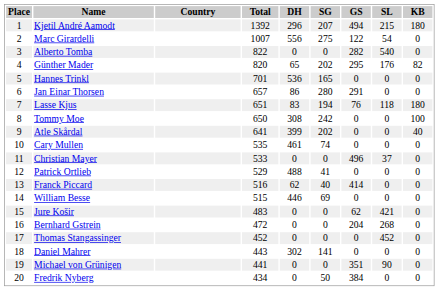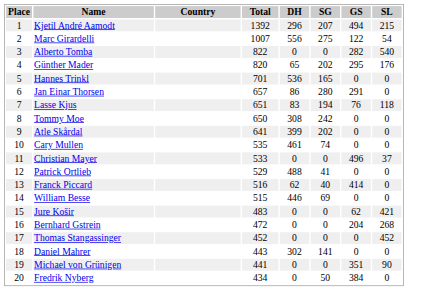 <table border="0" style="border: 1px solid #999; background-color:#FFFFFF; text-align:center; font-size:86%; line-height:15px;">
 <tr align="center" bgcolor="#CCCCCC">
 <th width=35>Place</th>
 <th width=170>Name</th>
 <th width=120>Country</th>
 <th width=50>Total</th>
 <th width=40>DH</th>
 <th width=40>SG</th>
 <th width=40>GS</th>
 <th width=40>SL</th>
-<th width=40>KB</th>
 </tr>
 <tr bgcolor="#EFEFEF">
 <td>1</td>
 <td align="left"><a href='#'>Kjetil André Aamodt</a></td>
 <td align="left"></td>
 <td>1392</td>
 <td>296</td>
 <td>207</td>
 <td>494</td>
 <td>215</td>
-<td>180</td>
 </tr>
 <tr>
 <td>2</td>
 <td align="left"><a href='#'>Marc Girardelli</a></td>
 <td align="left"></td>
 <td>1007</td>
 <td>556</td>
 <td>275</td>
 <td>122</td>
 <td>54</td>
-<td>0</td>
 </tr>
 <tr bgcolor="#EFEFEF">
 <td>3</td>
 <td align="left"><a href='#'>Alberto Tomba</a></td>
 <td align="left"></td>
 <td>822</td>
 <td>0</td>
 <td>0</td>
 <td>282</td>
 <td>540</td>
-<td>0</td>
 </tr>
 <tr>
 <td>4</td>
 <td align="left"><a href='#'>Günther Mader</a></td>
 <td align="left"></td>
 <td>820</td>
 <td>65</td>
 <td>202</td>
 <td>295</td>
 <td>176</td>
-<td>82</td>
 </tr>
 <tr bgcolor="#EFEFEF">
 <td>5</td>
 <td align="left"><a href='#'>Hannes Trinkl</a></td>
 <td align="left"></td>
 <td>701</td>
 <td>536</td>
 <td>165</td>
-<td>0</td>
 <td>0</td>
 <td>0</td>
 </tr>
 <tr>
 <td>6</td>
 <td align="left"><a href='#'>Jan Einar Thorsen</a></td>
 <td align="left"></td>
 <td>657</td>
 <td>86</td>
 <td>280</td>
 <td>291</td>
 <td>0</td>
-<td>0</td>
 </tr>
 <tr bgcolor="#EFEFEF">
 <td>7</td>
 <td align="left"><a href='#'>Lasse Kjus</a></td>
 <td align="left"></td>
 <td>651</td>
 <td>83</td>
 <td>194</td>
 <td>76</td>
 <td>118</td>
-<td>180</td>
 </tr>
 <tr>
 <td>8</td>
 <td align="left"><a href='#'>Tommy Moe</a></td>
 <td align="left"></td>
 <td>650</td>
 <td>308</td>
 <td>242</td>
 <td>0</td>
 <td>0</td>
-<td>100</td>
 </tr>
 <tr bgcolor="#EFEFEF">
 <td>9</td>
 <td align="left"><a href='#'>Atle Skårdal</a></td>
 <td align="left"></td>
 <td>641</td>
 <td>399</td>
 <td>202</td>
 <td>0</td>
 <td>0</td>
-<td>40</td>
 </tr>
 <tr>
 <td>10</td>
 <td align="left"><a href='#'>Cary Mullen</a></td>
 <td align="left"></td>
 <td>535</td>
 <td>461</td>
 <td>74</td>
-<td>0</td>
 <td>0</td>
 <td>0</td>
 </tr>
 <tr bgcolor="#EFEFEF">
 <td>11</td>
 <td align="left"><a href='#'>Christian Mayer</a></td>
 <td align="left"></td>
 <td>533</td>
 <td>0</td>
 <td>0</td>
 <td>496</td>
 <td>37</td>
-<td>0</td>
 </tr>
 <tr>
 <td>12</td>
 <td align="left"><a href='#'>Patrick Ortlieb</a></td>
 <td align="left"></td>
 <td>529</td>
 <td>488</td>
 <td>41</td>
-<td>0</td>
 <td>0</td>
 <td>0</td>
 </tr>
 <tr bgcolor="#EFEFEF">
 <td>13</td>
 <td align="left"><a href='#'>Franck Piccard</a></td>
 <td align="left"></td>
 <td>516</td>
 <td>62</td>
 <td>40</td>
 <td>414</td>
 <td>0</td>
-<td>0</td>
 </tr>
 <tr>
 <td>14</td>
 <td align="left"><a href='#'>William Besse</a></td>
 <td align="left"></td>
 <td>515</td>
 <td>446</td>
 <td>69</td>
-<td>0</td>
 <td>0</td>
 <td>0</td>
 </tr>
 <tr bgcolor="#EFEFEF">
 <td>15</td>
 <td align="left"><a href='#'>Jure Košir</a></td>
 <td align="left"></td>
 <td>483</td>
 <td>0</td>
 <td>0</td>
 <td>62</td>
 <td>421</td>
-<td>0</td>
 </tr>
 <tr>
 <td>16</td>
 <td align="left"><a href='#'>Bernhard Gstrein</a></td>
 <td align="left"></td>
 <td>472</td>
 <td>0</td>
 <td>0</td>
 <td>204</td>
 <td>268</td>
-<td>0</td>
 </tr>
 <tr bgcolor="#EFEFEF">
 <td>17</td>
 <td align="left"><a href='#'>Thomas Stangassinger</a></td>
 <td align="left"></td>
 <td>452</td>
 <td>0</td>
 <td>0</td>
 <td>0</td>
 <td>452</td>
-<td>0</td>
 </tr>
 <tr>
 <td>18</td>
 <td align="left"><a href='#'>Daniel Mahrer</a></td>
 <td align="left"></td>
 <td>443</td>
 <td>302</td>
 <td>141</td>
-<td>0</td>
 <td>0</td>
 <td>0</td>
 </tr>
 <tr bgcolor="#EFEFEF">
 <td>19</td>
 <td align="left"><a href='#'>Michael von Grünigen</a></td>
 <td align="left"></td>
 <td>441</td>
 <td>0</td>
 <td>0</td>
 <td>351</td>
 <td>90</td>
-<td>0</td>
 </tr>
 <tr>
 <td>20</td>
 <td align="left"><a href='#'>Fredrik Nyberg</a></td>
 <td align="left"></td>
 <td>434</td>
 <td>0</td>
 <td>50</td>
 <td>384</td>
 <td>0</td>
-<td>0</td>
 </tr>
 </table>
